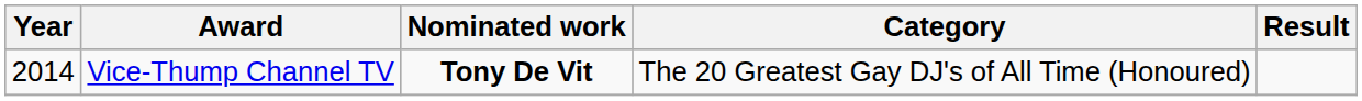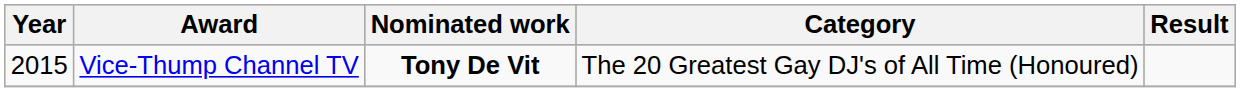 <table class="wikitable plainrowheaders" style="text-align:center;">
 <tr>
 <th>Year</th>
 <th>Award</th>
 <th>Nominated work</th>
 <th>Category</th>
 <th>Result</th>
 </tr>
 <tr>
-<td rowspan="1">2014</td>
+<td rowspan="1">2015</td>
 <td rowspan="1"><a href='#'>Vice-Thump Channel TV</a></td>
 <td><strong>Tony De Vit</strong></td>
 <td>The 20 Greatest Gay DJ's of All Time (Honoured)</td>
 <td></td>
 </tr>
 <tr>
 </tr>
 </table>
